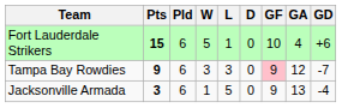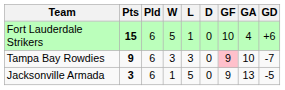 <table class="wikitable" style="text-align: center;">
 <tr>
 <th style="width:165px;">Team</th>
 <th width="20">Pts</th>
 <th width="20">Pld</th>
 <th width="20">W</th>
 <th width="20">L</th>
 <th width="20">D</th>
 <th width="20">GF</th>
 <th width="20">GA</th>
 <th width="20">GD</th>
 </tr>
 <tr style="background:#bfb;">
 <td style="text-align:left;">Fort Lauderdale Strikers</td>
 <td><strong>15</strong></td>
 <td>6</td>
 <td>5</td>
 <td>1</td>
 <td>0</td>
 <td>10</td>
 <td>4</td>
 <td>+6</td>
 </tr>
 <tr>
 <td style="text-align:left;">Tampa Bay Rowdies</td>
 <td><strong>9</strong></td>
 <td>6</td>
 <td>3</td>
 <td>3</td>
 <td>0</td>
 <td style="background: pink;">9</td>
-<td>12</td>
+<td>10</td>
 <td>-7</td>
 </tr>
 <tr>
 <td style="text-align:left;">Jacksonville Armada</td>
 <td><strong>3</strong></td>
 <td>6</td>
 <td>1</td>
 <td>5</td>
 <td>0</td>
 <td>9</td>
 <td>13</td>
-<td>-4</td>
+<td>-5</td>
 </tr>
 </table>
